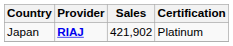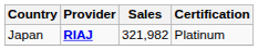 <table class="wikitable" border="1">
 <tr>
 <th>Country</th>
 <th>Provider</th>
 <th>Sales</th>
 <th>Certification</th>
 </tr>
 <tr>
 <td>Japan</td>
 <td><strong><a href='#'>RIAJ</a></strong></td>
-<td>421,902</td>
+<td>321,982</td>
 <td>Platinum</td>
 </tr>
 <tr>
 </tr>
 </table>
